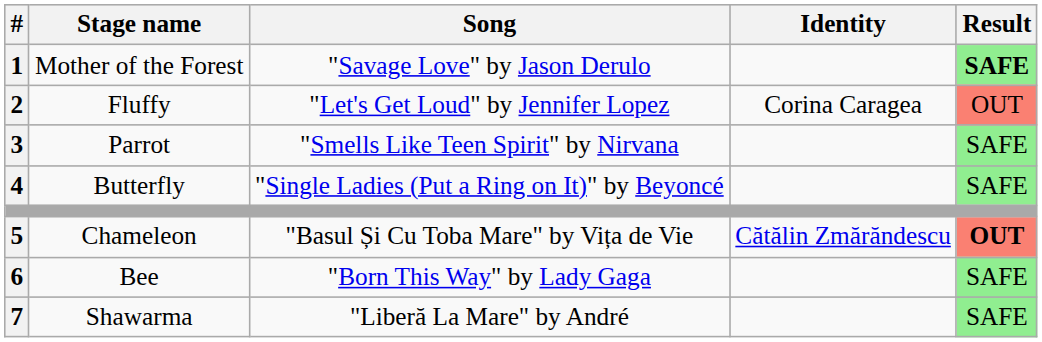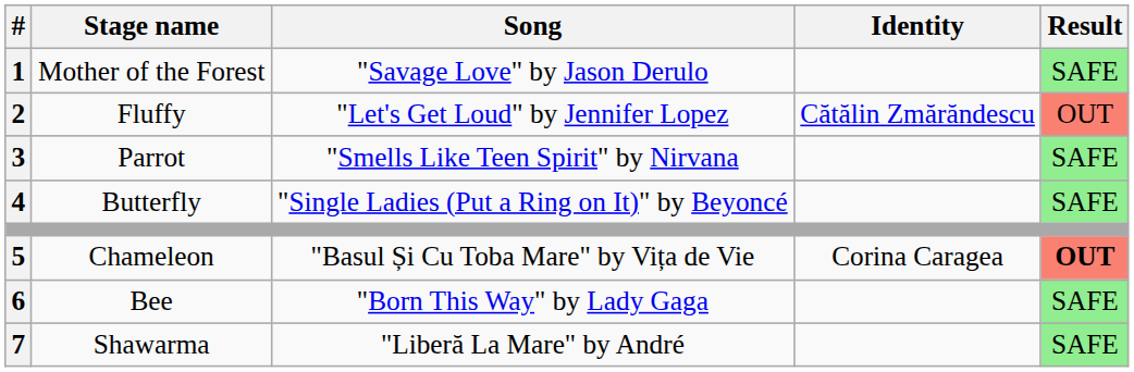 <table class="wikitable plainrowheaders" style="text-align: center;">
 <tr>
 <th>#</th>
 <th>Stage name</th>
 <th>Song</th>
 <th>Identity</th>
 <th>Result</th>
 </tr>
 <tr>
 <th>1</th>
 <td>Mother of the Forest</td>
 <td>"<a href='#'>Savage Love</a>" by <a href='#'>Jason Derulo</a></td>
 <td></td>
-<td bgcolor=lightgreen><strong>SAFE</strong></td>
+<td bgcolor=lightgreen>SAFE</td>
 </tr>
 <tr>
 <th>2</th>
 <td>Fluffy</td>
 <td>"<a href='#'>Let's Get Loud</a>" by <a href='#'>Jennifer Lopez</a></td>
-<td>Corina Caragea</td>
+<td><a href='#'>Cătălin Zmărăndescu</a></td>
 <td bgcolor=salmon>OUT</td>
 </tr>
 <tr>
 <th>3</th>
 <td>Parrot</td>
 <td>"<a href='#'>Smells Like Teen Spirit</a>" by <a href='#'>Nirvana</a></td>
 <td></td>
 <td bgcolor=lightgreen>SAFE</td>
 </tr>
 <tr>
 <th>4</th>
 <td>Butterfly</td>
 <td>"<a href='#'>Single Ladies (Put a Ring on It)</a>" by <a href='#'>Beyoncé</a></td>
 <td></td>
 <td bgcolor=lightgreen>SAFE</td>
 </tr>
 <tr>
 <td colspan="5" style="background:darkgray"></td>
 </tr>
 <tr>
 <th>5</th>
 <td>Chameleon</td>
 <td>"Basul Și Cu Toba Mare" by Vița de Vie</td>
-<td><a href='#'>Cătălin Zmărăndescu</a></td>
+<td>Corina Caragea</td>
 <td bgcolor=salmon><strong>OUT</strong></td>
 </tr>
 <tr>
 <th>6</th>
 <td>Bee</td>
 <td>"<a href='#'>Born This Way</a>" by <a href='#'>Lady Gaga</a></td>
 <td></td>
 <td bgcolor=lightgreen>SAFE</td>
 </tr>
 <tr>
 <th>7</th>
 <td>Shawarma</td>
 <td>"Liberă La Mare" by André</td>
 <td></td>
 <td bgcolor=lightgreen>SAFE</td>
 </tr>
 </table>
